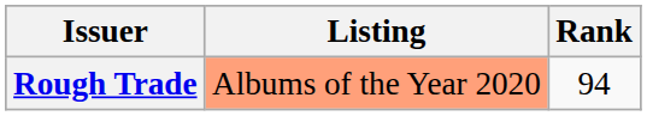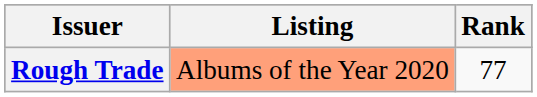 <table class="wikitable plainrowheaders">
 <tr>
 <th scope="col">Issuer</th>
 <th scope="col">Listing</th>
 <th scope="col">Rank</th>
 </tr>
 <tr>
 <th scope="row"><a href='#'>Rough Trade</a></th>
 <td style="background: lightsalmon;">Albums of the Year 2020</td>
-<td style="text-align:center;">94</td>
+<td style="text-align:center;">77</td>
 </tr>
 </table>
